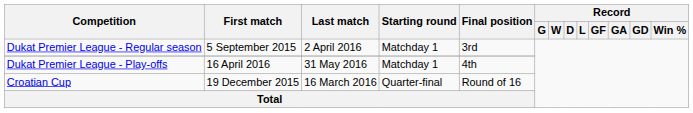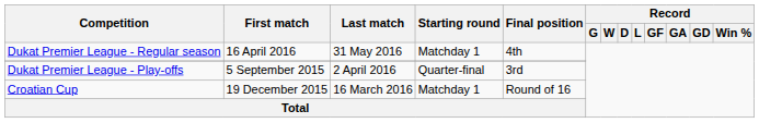 <table class="wikitable" style="text-align: center">
 <tr>
 <th rowspan="2">Competition</th>
 <th rowspan="2">First match</th>
 <th rowspan="2">Last match</th>
 <th rowspan="2">Starting round</th>
 <th rowspan="2">Final position</th>
 <th colspan="8">Record</th>
 </tr>
 <tr>
 <th>G</th>
 <th>W</th>
 <th>D</th>
 <th>L</th>
 <th>GF</th>
 <th>GA</th>
 <th>GD</th>
 <th>Win %</th>
 </tr>
 <tr>
 <td align=left><a href='#'>Dukat Premier League - Regular season</a></td>
-<td align=left>5 September 2015</td>
-<td align=left>2 April 2016</td>
-<td align=left>Matchday 1</td>
-<td align=left>3rd<br></td>
-</tr>
-<tr>
-</tr>
-<tr>
-<td align=left><a href='#'>Dukat Premier League - Play-offs</a></td>
 <td align=left>16 April 2016</td>
 <td align=left>31 May 2016</td>
 <td align=left>Matchday 1</td>
 <td align=left>4th<br></td>
 </tr>
 <tr>
+</tr>
+<tr>
+<td align=left><a href='#'>Dukat Premier League - Play-offs</a></td>
+<td align=left>5 September 2015</td>
+<td align=left>2 April 2016</td>
+<td align=left>Quarter-final</td>
+<td align=left>3rd<br></td>
+</tr>
+<tr>
 <td align=left><a href='#'>Croatian Cup</a></td>
 <td align=left>19 December 2015</td>
 <td align=left>16 March 2016</td>
-<td align=left>Quarter-final</td>
+<td align=left>Matchday 1</td>
 <td align=left>Round of 16<br></td>
 </tr>
 <tr>
 <th colspan="5">Total<br></th>
 </tr>
 </table>
